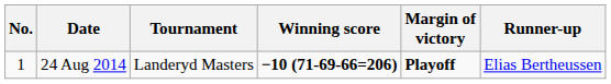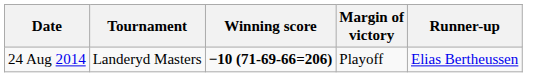 <table class="wikitable" style="font-size:95%;">
 <tr>
-<th>No.</th>
 <th>Date</th>
 <th>Tournament</th>
 <th>Winning score</th>
 <th>Margin of<br>victory</th>
 <th>Runner-up</th>
 </tr>
 <tr>
-<td align=center>1</td>
 <td align=right>24 Aug <a href='#'>2014</a></td>
 <td>Landeryd Masters</td>
 <td><strong>−10 (71-69-66=206)</strong></td>
-<td><strong>Playoff</strong></td>
+<td>Playoff</td>
 <td> <a href='#'>Elias Bertheussen</a></td>
 </tr>
 </table>
